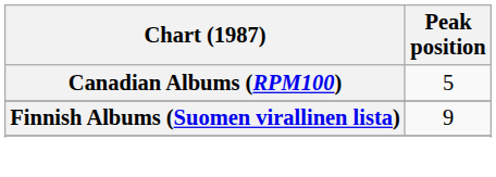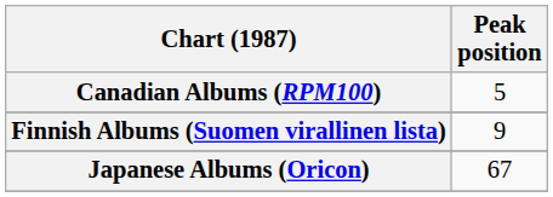 <table class="wikitable plainrowheaders sortable">
 <tr>
 <th>Chart (1987)</th>
 <th>Peak<br>position</th>
 </tr>
 <tr>
 <th scope="row">Canadian Albums (<em><a href='#'>RPM100</a></em>)</th>
 <td style="text-align:center;">5</td>
 </tr>
 <tr>
 </tr>
 <tr>
 <th scope="row">Finnish Albums (<a href='#'>Suomen virallinen lista</a>)</th>
 <td align="center">9</td>
 </tr>
 <tr>
 </tr>
 <tr>
 </tr>
 <tr>
+<th scope="row">Japanese Albums (<a href='#'>Oricon</a>)</th>
+<td align=center>67</td>
+</tr>
+<tr>
 </tr>
 <tr>
 </tr>
 </table>
